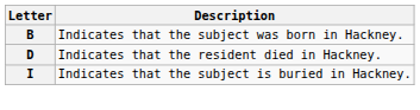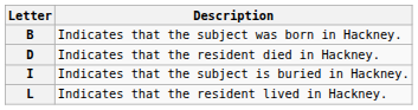 <table class="wikitable"">
 <tr>
 <th scope="col">Letter</th>
 <th scope="col">Description</th>
 </tr>
 <tr>
 <th scope="row">B</th>
 <td>Indicates that the subject was born in Hackney.</td>
 </tr>
 <tr>
 <th scope="row">D</th>
 <td>Indicates that the resident died in Hackney.</td>
 </tr>
 <tr>
 <th scope="row">I</th>
 <td>Indicates that the subject is buried in Hackney.</td>
 </tr>
+<tr>
+<th scope="row">L</th>
+<td>Indicates that the resident lived in Hackney.</td>
+</tr>
 </table>
